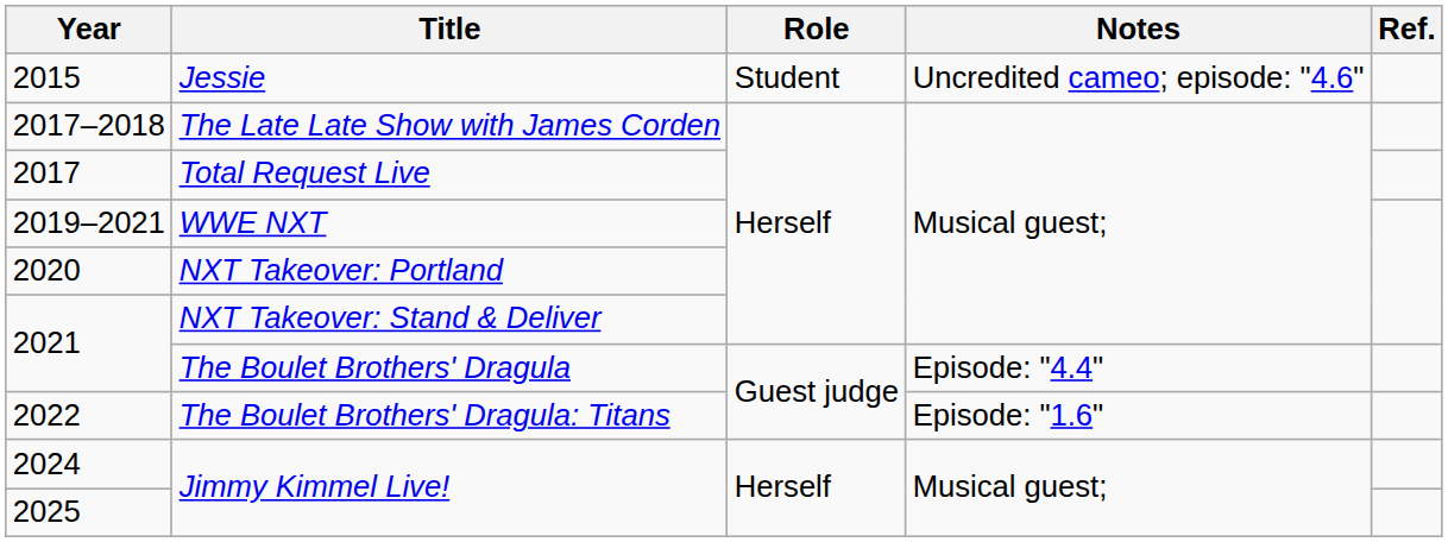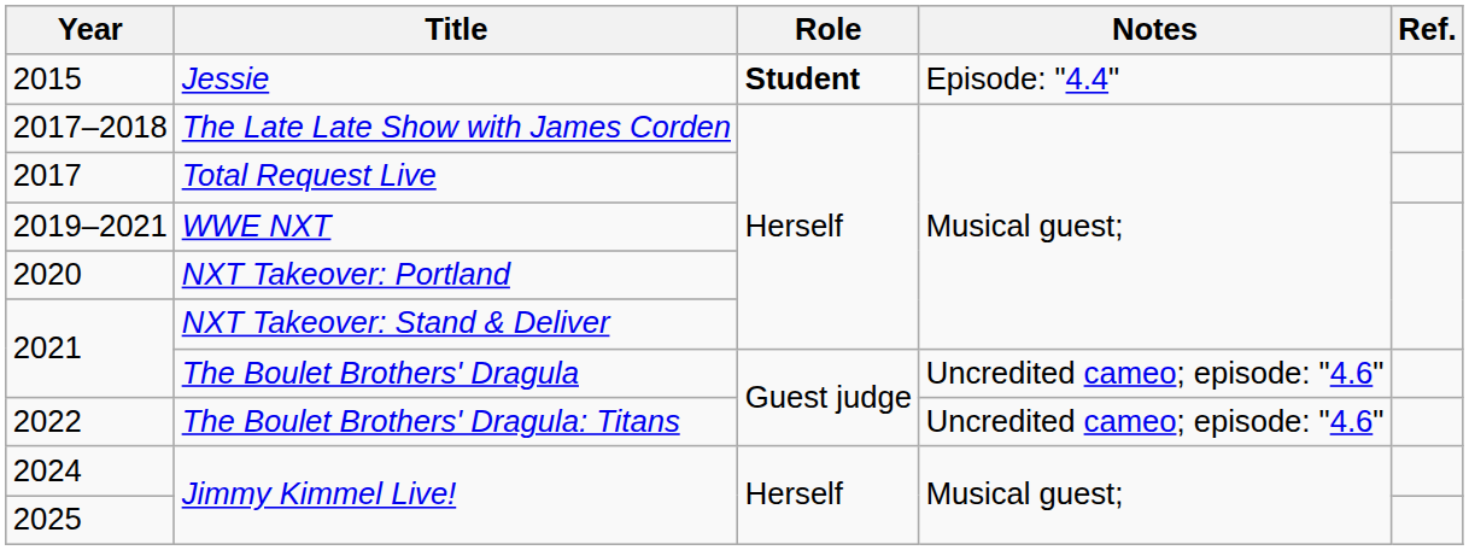 <table class="wikitable sortable">
 <tr>
 <th>Year</th>
 <th>Title</th>
 <th>Role</th>
 <th class="unsortable">Notes</th>
 <th>Ref.</th>
 </tr>
 <tr>
 <td>2015</td>
 <td><a href='#'><em>Jessie</em></a></td>
-<td>Student</td>
-<td>Uncredited <a href='#'>cameo</a>; episode: "<a href='#'>4.6</a>"</td>
+<td><strong>Student</strong></td>
+<td>Episode: "<a href='#'>4.4</a>"</td>
 <td align="center"></td>
 </tr>
 <tr>
 <td>2017–2018</td>
 <td><em><a href='#'>The Late Late Show with James Corden</a></em></td>
 <td rowspan="5">Herself</td>
 <td rowspan="5">Musical guest;</td>
 <td align="center"></td>
 </tr>
 <tr>
 <td>2017</td>
 <td><em><a href='#'>Total Request Live</a></em></td>
 <td align="center"></td>
 </tr>
 <tr>
 <td>2019–2021</td>
 <td><em><a href='#'>WWE NXT</a></em></td>
 <td align="center" rowspan="3"></td>
 </tr>
 <tr>
 <td>2020</td>
 <td><em><a href='#'>NXT Takeover: Portland</a></em></td>
 </tr>
 <tr>
 <td rowspan="2">2021</td>
 <td><em><a href='#'>NXT Takeover: Stand & Deliver</a></em></td>
 </tr>
 <tr>
 <td><em><a href='#'>The Boulet Brothers' Dragula</a></em></td>
 <td rowspan="2">Guest judge</td>
-<td>Episode: "<a href='#'>4.4</a>"</td>
+<td>Uncredited <a href='#'>cameo</a>; episode: "<a href='#'>4.6</a>"</td>
 <td align="center"></td>
 </tr>
 <tr>
 <td>2022</td>
 <td><em><a href='#'>The Boulet Brothers' Dragula: Titans</a></em></td>
-<td>Episode: "<a href='#'>1.6</a>"</td>
+<td>Uncredited <a href='#'>cameo</a>; episode: "<a href='#'>4.6</a>"</td>
 <td align="center"></td>
 </tr>
 <tr>
 <td>2024</td>
 <td rowspan="2"><em><a href='#'>Jimmy Kimmel Live!</a></em></td>
 <td rowspan="2">Herself</td>
 <td rowspan="2">Musical guest;</td>
 <td align="center"></td>
 </tr>
 <tr>
 <td>2025</td>
 <td align="center"></td>
 </tr>
 </table>
